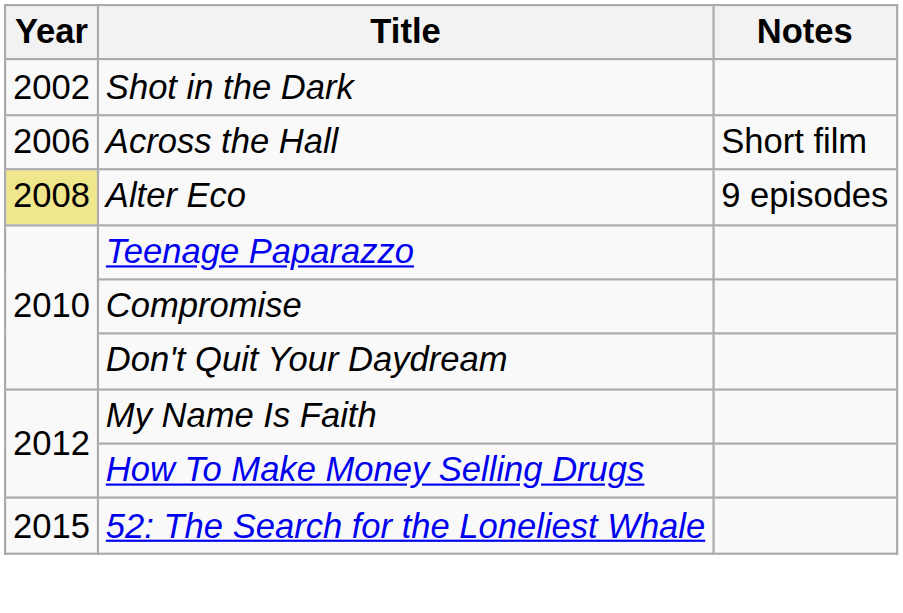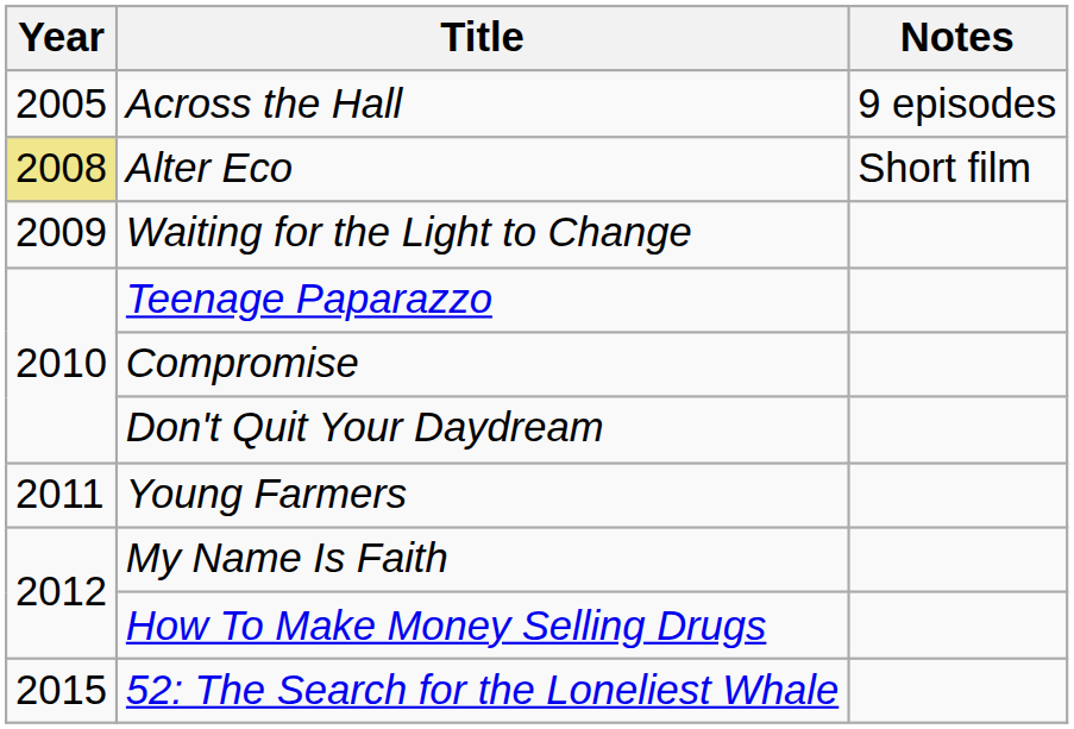 <table class="wikitable sortable">
 <tr>
 <th>Year</th>
 <th>Title</th>
 <th class="unsortable">Notes</th>
 </tr>
 <tr>
-<td>2002</td>
-<td><em>Shot in the Dark</em></td>
-<td></td>
-</tr>
-<tr>
-<td>2006</td>
+<td>2005</td>
 <td><em>Across the Hall</em></td>
-<td>Short film</td>
+<td>9 episodes</td>
 </tr>
 <tr>
 <td style="background: khaki;">2008</td>
 <td><em>Alter Eco</em></td>
-<td>9 episodes</td>
+<td>Short film</td>
+</tr>
+<tr>
+<td>2009</td>
+<td><em>Waiting for the Light to Change</em></td>
+<td></td>
 </tr>
 <tr>
 <td rowspan="3">2010</td>
 <td><em><a href='#'>Teenage Paparazzo</a></em></td>
 <td></td>
 </tr>
 <tr>
 <td><em>Compromise</em></td>
 <td></td>
 </tr>
 <tr>
 <td><em>Don't Quit Your Daydream</em></td>
+<td></td>
+</tr>
+<tr>
+<td>2011</td>
+<td><em>Young Farmers</em></td>
 <td></td>
 </tr>
 <tr>
 <td rowspan="2">2012</td>
 <td><em>My Name Is Faith</em></td>
 <td></td>
 </tr>
 <tr>
 <td><em><a href='#'>How To Make Money Selling Drugs</a></em></td>
 <td></td>
 </tr>
 <tr>
 <td>2015</td>
 <td><em><a href='#'>52: The Search for the Loneliest Whale</a></em></td>
 <td></td>
 </tr>
 </table>
